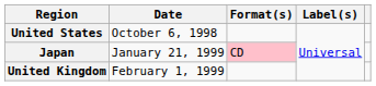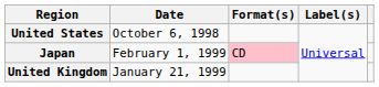 <table class="wikitable plainrowheaders">
 <tr>
 <th scope="col">Region</th>
 <th scope="col">Date</th>
 <th scope="col">Format(s)</th>
 <th scope="col">Label(s)</th>
 <th scope="col"></th>
 </tr>
 <tr>
 <th scope="row">United States</th>
 <td>October 6, 1998</td>
 <td></td>
 <td rowspan="3"><a href='#'>Universal</a></td>
 <td></td>
 </tr>
 <tr>
 <th scope="row">Japan</th>
-<td>January 21, 1999</td>
+<td>February 1, 1999</td>
 <td style="background: pink;">CD</td>
 <td></td>
 </tr>
 <tr>
 <th scope="row">United Kingdom</th>
-<td>February 1, 1999</td>
+<td>January 21, 1999</td>
 <td></td>
 <td></td>
 </tr>
 </table>
